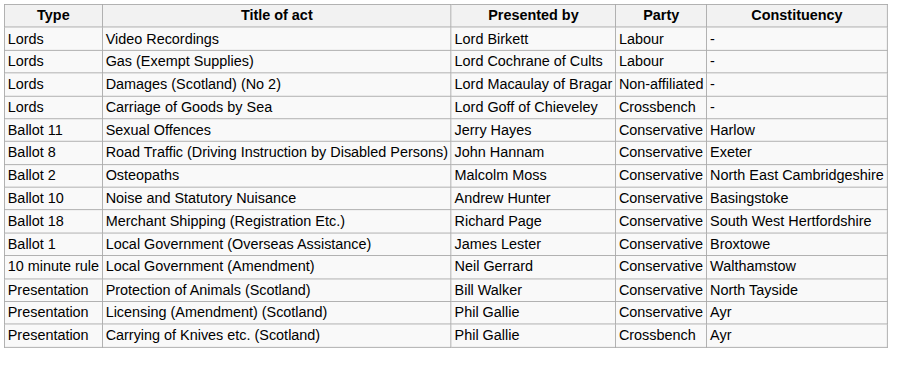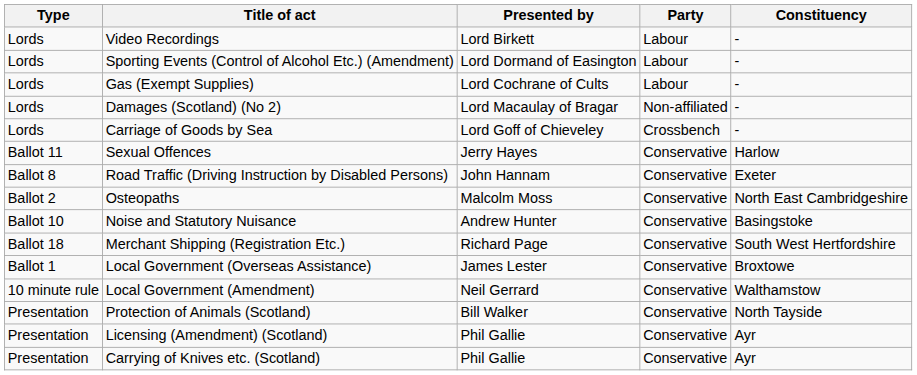 <table class="wikitable">
 <tr>
 <th>Type</th>
 <th>Title of act</th>
 <th>Presented by</th>
 <th>Party</th>
 <th>Constituency</th>
 </tr>
 <tr>
 <td>Lords</td>
 <td>Video Recordings</td>
 <td>Lord Birkett</td>
+<td>Labour</td>
+<td>-</td>
+</tr>
+<tr>
+<td>Lords</td>
+<td>Sporting Events (Control of Alcohol Etc.) (Amendment)</td>
+<td>Lord Dormand of Easington</td>
 <td>Labour</td>
 <td>-</td>
 </tr>
 <tr>
 <td>Lords</td>
 <td>Gas (Exempt Supplies)</td>
 <td>Lord Cochrane of Cults</td>
 <td>Labour</td>
 <td>-</td>
 </tr>
 <tr>
 <td>Lords</td>
 <td>Damages (Scotland) (No 2)</td>
 <td>Lord Macaulay of Bragar</td>
 <td>Non-affiliated</td>
 <td>-</td>
 </tr>
 <tr>
 <td>Lords</td>
 <td>Carriage of Goods by Sea</td>
 <td>Lord Goff of Chieveley</td>
 <td>Crossbench</td>
 <td>-</td>
 </tr>
 <tr>
 <td>Ballot 11</td>
 <td>Sexual Offences</td>
 <td>Jerry Hayes</td>
 <td>Conservative</td>
 <td>Harlow</td>
 </tr>
 <tr>
 <td>Ballot 8</td>
 <td>Road Traffic (Driving Instruction by Disabled Persons)</td>
 <td>John Hannam</td>
 <td>Conservative</td>
 <td>Exeter</td>
 </tr>
 <tr>
 <td>Ballot 2</td>
 <td>Osteopaths</td>
 <td>Malcolm Moss</td>
 <td>Conservative</td>
 <td>North East Cambridgeshire</td>
 </tr>
 <tr>
 <td>Ballot 10</td>
 <td>Noise and Statutory Nuisance</td>
 <td>Andrew Hunter</td>
 <td>Conservative</td>
 <td>Basingstoke</td>
 </tr>
 <tr>
 <td>Ballot 18</td>
 <td>Merchant Shipping (Registration Etc.)</td>
 <td>Richard Page</td>
 <td>Conservative</td>
 <td>South West Hertfordshire</td>
 </tr>
 <tr>
 <td>Ballot 1</td>
 <td>Local Government (Overseas Assistance)</td>
 <td>James Lester</td>
 <td>Conservative</td>
 <td>Broxtowe</td>
 </tr>
 <tr>
 <td>10 minute rule</td>
 <td>Local Government (Amendment)</td>
 <td>Neil Gerrard</td>
 <td>Conservative</td>
 <td>Walthamstow</td>
 </tr>
 <tr>
 <td>Presentation</td>
 <td>Protection of Animals (Scotland)</td>
 <td>Bill Walker</td>
 <td>Conservative</td>
 <td>North Tayside</td>
 </tr>
 <tr>
 <td>Presentation</td>
 <td>Licensing (Amendment) (Scotland)</td>
 <td>Phil Gallie</td>
 <td>Conservative</td>
 <td>Ayr</td>
 </tr>
 <tr>
 <td>Presentation</td>
 <td>Carrying of Knives etc. (Scotland)</td>
 <td>Phil Gallie</td>
-<td>Crossbench</td>
+<td>Conservative</td>
 <td>Ayr</td>
 </tr>
 </table>
